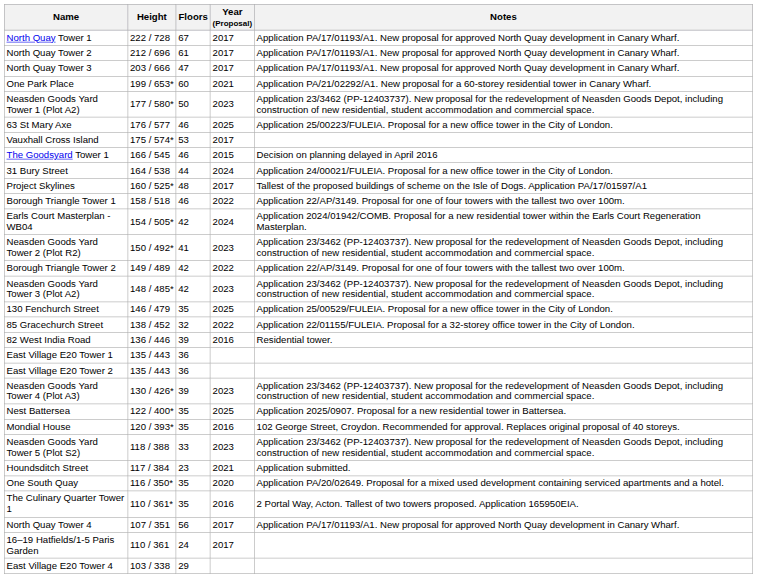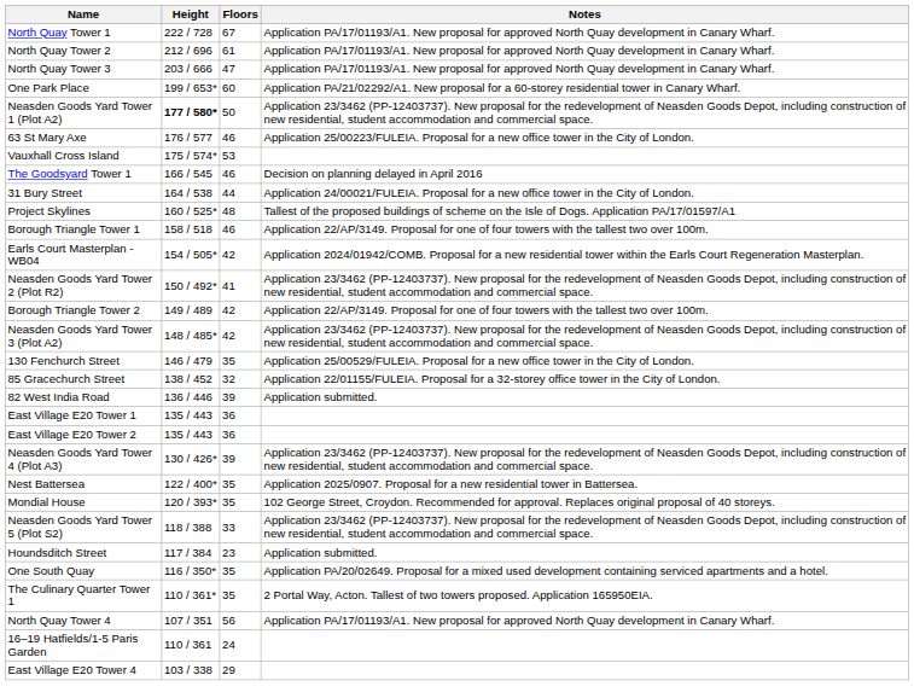 <table class="wikitable sortable" style="border:#999; background:#fff;">
 <tr style="background:#bdbbd7;">
 <th>Name</th>
 <th>Height<br></th>
 <th style="width:50px;">Floors</th>
-<th style="width:50px;">Year <small>(Proposal)</small></th>
 <th class="unsortable">Notes</th>
 </tr>
 <tr>
 <td><a href='#'>North Quay</a> Tower 1</td>
 <td>222 / 728</td>
 <td>67</td>
-<td>2017</td>
 <td>Application PA/17/01193/A1. New proposal for approved North Quay development in Canary Wharf.</td>
 </tr>
 <tr>
 <td>North Quay Tower 2</td>
 <td>212 / 696</td>
 <td>61</td>
-<td>2017</td>
 <td>Application PA/17/01193/A1. New proposal for approved North Quay development in Canary Wharf.</td>
 </tr>
 <tr>
 <td>North Quay Tower 3</td>
 <td>203 / 666</td>
 <td>47</td>
-<td>2017</td>
 <td>Application PA/17/01193/A1. New proposal for approved North Quay development in Canary Wharf.</td>
 </tr>
 <tr>
 <td>One Park Place</td>
 <td>199 / 653*</td>
 <td>60</td>
-<td>2021</td>
 <td>Application PA/21/02292/A1. New proposal for a 60-storey residential tower in Canary Wharf.</td>
 </tr>
 <tr>
 <td>Neasden Goods Yard Tower 1 (Plot A2)</td>
-<td>177 / 580*</td>
+<td><strong>177 / 580*</strong></td>
 <td>50</td>
-<td>2023</td>
 <td>Application 23/3462 (PP-12403737). New proposal for the redevelopment of Neasden Goods Depot, including construction of new residential, student accommodation and commercial space.</td>
 </tr>
 <tr>
 <td>63 St Mary Axe</td>
 <td>176 / 577</td>
 <td>46</td>
-<td>2025</td>
 <td>Application 25/00223/FULEIA. Proposal for a new office tower in the City of London. </td>
 </tr>
 <tr>
 <td>Vauxhall Cross Island</td>
 <td>175 / 574*</td>
 <td>53</td>
-<td>2017</td>
 <td></td>
 </tr>
 <tr>
 <td><a href='#'>The Goodsyard</a> Tower 1</td>
 <td>166 / 545</td>
 <td>46</td>
-<td>2015</td>
 <td>Decision on planning delayed in April 2016</td>
 </tr>
 <tr>
 <td>31 Bury Street</td>
 <td>164 / 538</td>
 <td>44</td>
-<td>2024</td>
 <td>Application 24/00021/FULEIA. Proposal for a new office tower in the City of London. </td>
 </tr>
 <tr>
 <td>Project Skylines</td>
 <td>160 / 525*</td>
 <td>48</td>
-<td>2017</td>
 <td>Tallest of the proposed buildings of scheme on the Isle of Dogs. Application PA/17/01597/A1</td>
 </tr>
 <tr>
 <td>Borough Triangle Tower 1</td>
 <td>158 / 518</td>
 <td>46</td>
-<td>2022</td>
 <td>Application 22/AP/3149. Proposal for one of four towers with the tallest two over 100m.</td>
 </tr>
 <tr>
 <td>Earls Court Masterplan - WB04</td>
 <td>154 / 505*</td>
 <td>42</td>
-<td>2024</td>
 <td>Application 2024/01942/COMB. Proposal for a new residential tower within the Earls Court Regeneration Masterplan.</td>
 </tr>
 <tr>
 <td>Neasden Goods Yard Tower 2 (Plot R2)</td>
 <td>150 / 492*</td>
 <td>41</td>
-<td>2023</td>
 <td>Application 23/3462 (PP-12403737). New proposal for the redevelopment of Neasden Goods Depot, including construction of new residential, student accommodation and commercial space.</td>
 </tr>
 <tr>
 <td>Borough Triangle Tower 2</td>
 <td>149 / 489</td>
 <td>42</td>
-<td>2022</td>
 <td>Application 22/AP/3149. Proposal for one of four towers with the tallest two over 100m.</td>
 </tr>
 <tr>
 <td>Neasden Goods Yard Tower 3 (Plot A2)</td>
 <td>148 / 485*</td>
 <td>42</td>
-<td>2023</td>
 <td>Application 23/3462 (PP-12403737). New proposal for the redevelopment of Neasden Goods Depot, including construction of new residential, student accommodation and commercial space.</td>
 </tr>
 <tr>
 <td>130 Fenchurch Street</td>
 <td>146 / 479</td>
 <td>35</td>
-<td>2025</td>
 <td>Application 25/00529/FULEIA. Proposal for a new office tower in the City of London. </td>
 </tr>
 <tr>
 <td>85 Gracechurch Street</td>
 <td>138 / 452</td>
 <td>32</td>
-<td>2022</td>
 <td>Application 22/01155/FULEIA. Proposal for a 32-storey office tower in the City of London.</td>
 </tr>
 <tr>
 <td>82 West India Road</td>
 <td>136 / 446</td>
 <td>39</td>
-<td>2016</td>
-<td> Residential tower.</td>
+<td>Application submitted.</td>
 </tr>
 <tr>
 <td>East Village E20 Tower 1</td>
 <td>135 / 443</td>
 <td>36</td>
-<td></td>
 <td></td>
 </tr>
 <tr>
 <td>East Village E20 Tower 2</td>
 <td>135 / 443</td>
 <td>36</td>
 <td></td>
-<td></td>
 </tr>
 <tr>
 <td>Neasden Goods Yard Tower 4 (Plot A3)</td>
 <td>130 / 426*</td>
 <td>39</td>
-<td>2023</td>
 <td>Application 23/3462 (PP-12403737). New proposal for the redevelopment of Neasden Goods Depot, including construction of new residential, student accommodation and commercial space.</td>
 </tr>
 <tr>
 <td>Nest Battersea</td>
 <td>122 / 400*</td>
 <td>35</td>
-<td>2025</td>
 <td>Application 2025/0907. Proposal for a new residential tower in Battersea. </td>
 </tr>
 <tr>
 <td>Mondial House</td>
 <td>120 / 393*</td>
 <td>35</td>
-<td>2016</td>
 <td> 102 George Street, Croydon. Recommended for approval. Replaces original proposal of 40 storeys.</td>
 </tr>
 <tr>
 <td>Neasden Goods Yard Tower 5 (Plot S2)</td>
 <td>118 / 388</td>
 <td>33</td>
-<td>2023</td>
 <td>Application 23/3462 (PP-12403737). New proposal for the redevelopment of Neasden Goods Depot, including construction of new residential, student accommodation and commercial space.</td>
 </tr>
 <tr>
 <td>Houndsditch Street</td>
 <td>117 / 384</td>
 <td>23</td>
-<td>2021</td>
 <td>Application submitted.</td>
 </tr>
 <tr>
 <td>One South Quay</td>
 <td>116 / 350*</td>
 <td>35</td>
-<td>2020</td>
 <td>Application PA/20/02649. Proposal for a mixed used development containing serviced apartments and a hotel.</td>
 </tr>
 <tr>
 <td>The Culinary Quarter Tower 1</td>
 <td>110 / 361*</td>
 <td>35</td>
-<td>2016</td>
 <td>2 Portal Way, Acton. Tallest of two towers proposed. Application 165950EIA.</td>
 </tr>
 <tr>
 <td>North Quay Tower 4</td>
 <td>107 / 351</td>
 <td>56</td>
-<td>2017</td>
 <td>Application PA/17/01193/A1. New proposal for approved North Quay development in Canary Wharf.</td>
 </tr>
 <tr>
 <td>16–19 Hatfields/1-5 Paris Garden</td>
 <td>110 / 361</td>
 <td>24</td>
-<td>2017</td>
 <td></td>
 </tr>
 <tr>
 <td>East Village E20 Tower 4</td>
 <td>103 / 338</td>
 <td>29</td>
 <td></td>
-<td></td>
 </tr>
 </table>
